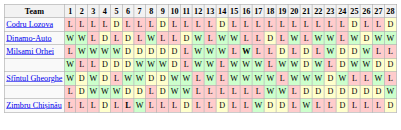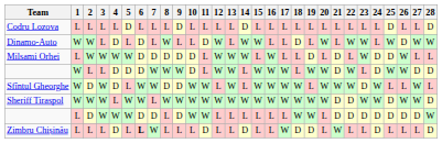 <table class="wikitable" style="font-size:85%; text-align: center">
 <tr>
 <th>Team</th>
 <th>1</th>
 <th>2</th>
 <th>3</th>
 <th>4</th>
 <th>5</th>
 <th>6</th>
 <th>7</th>
 <th>8</th>
 <th>9</th>
 <th>10</th>
 <th>11</th>
 <th>12</th>
 <th>13</th>
 <th>14</th>
 <th>15</th>
 <th>16</th>
 <th>17</th>
 <th>18</th>
 <th>19</th>
 <th>20</th>
 <th>21</th>
 <th>22</th>
 <th>23</th>
 <th>24</th>
 <th>25</th>
 <th>26</th>
 <th>27</th>
 <th>28</th>
 </tr>
 <tr>
 <td align="left"><a href='#'>Codru Lozova</a></td>
 <td style="width:10px; background:#FFCCCC;">L</td>
 <td style="width:10px; background:#FFCCCC;">L</td>
 <td style="width:10px; background:#FFCCCC;">L</td>
 <td style="width:10px; background:#FFCCCC;">L</td>
 <td style="width:10px; background:#FFFFCC;">D</td>
 <td style="width:10px; background:#FFCCCC;">L</td>
 <td style="width:10px; background:#FFCCCC;">L</td>
 <td style="width:10px; background:#FFCCCC;">L</td>
 <td style="width:10px; background:#FFFFCC;">D</td>
 <td style="width:10px; background:#FFCCCC;">L</td>
 <td style="width:10px; background:#FFCCCC;">L</td>
 <td style="width:10px; background:#FFCCCC;">L</td>
 <td style="width:10px; background:#FFCCCC;">L</td>
 <td style="width:10px; background:#FFFFCC;">D</td>
 <td style="width:10px; background:#FFCCCC;">L</td>
 <td style="width:10px; background:#FFCCCC;">L</td>
 <td style="width:10px; background:#FFCCCC;">L</td>
 <td style="width:10px; background:#FFCCCC;">L</td>
 <td style="width:10px; background:#FFCCCC;">L</td>
 <td style="width:10px; background:#FFCCCC;">L</td>
 <td style="width:10px; background:#FFCCCC;">L</td>
 <td style="width:10px; background:#FFCCCC;">L</td>
 <td style="width:10px; background:#FFCCCC;">L</td>
 <td style="width:10px; background:#FFCCCC;">L</td>
 <td style="width:10px; background:#FFFFCC;">D</td>
 <td style="width:10px; background:#FFCCCC;">L</td>
 <td style="width:10px; background:#FFCCCC;">L</td>
 <td style="width:10px; background:#FFFFCC;">D</td>
 </tr>
 <tr>
 <td align="left"><a href='#'>Dinamo-Auto</a></td>
 <td style="width:10px; background:#CCFFCC;">W</td>
 <td style="width:10px; background:#CCFFCC;">W</td>
 <td style="width:10px; background:#FFCCCC;">L</td>
 <td style="width:10px; background:#FFFFCC;">D</td>
 <td style="width:10px; background:#FFCCCC;">L</td>
 <td style="width:10px; background:#FFFFCC;">D</td>
 <td style="width:10px; background:#FFCCCC;">L</td>
 <td style="width:10px; background:#CCFFCC;">W</td>
 <td style="width:10px; background:#FFCCCC;">L</td>
 <td style="width:10px; background:#FFCCCC;">L</td>
 <td style="width:10px; background:#FFFFCC;">D</td>
 <td style="width:10px; background:#CCFFCC;">W</td>
 <td style="width:10px; background:#FFCCCC;">L</td>
 <td style="width:10px; background:#CCFFCC;">W</td>
 <td style="width:10px; background:#CCFFCC;">W</td>
 <td style="width:10px; background:#FFCCCC;">L</td>
 <td style="width:10px; background:#FFCCCC;">L</td>
 <td style="width:10px; background:#FFFFCC;">D</td>
 <td style="width:10px; background:#FFCCCC;">L</td>
 <td style="width:10px; background:#CCFFCC;">W</td>
 <td style="width:10px; background:#FFCCCC;">L</td>
 <td style="width:10px; background:#CCFFCC;">W</td>
 <td style="width:10px; background:#CCFFCC;">W</td>
 <td style="width:10px; background:#FFCCCC;">L</td>
 <td style="width:10px; background:#CCFFCC;">W</td>
 <td style="width:10px; background:#FFFFCC;">D</td>
 <td style="width:10px; background:#CCFFCC;">W</td>
 <td style="width:10px; background:#CCFFCC;">W</td>
 </tr>
 <tr>
 <td align="left"><a href='#'>Milsami Orhei</a></td>
 <td style="width:10px; background:#FFCCCC;">L</td>
 <td style="width:10px; background:#CCFFCC;">W</td>
 <td style="width:10px; background:#CCFFCC;">W</td>
 <td style="width:10px; background:#CCFFCC;">W</td>
 <td style="width:10px; background:#CCFFCC;">W</td>
 <td style="width:10px; background:#FFFFCC;">D</td>
 <td style="width:10px; background:#FFFFCC;">D</td>
 <td style="width:10px; background:#FFFFCC;">D</td>
 <td style="width:10px; background:#FFFFCC;">D</td>
 <td style="width:10px; background:#FFFFCC;">D</td>
 <td style="width:10px; background:#FFCCCC;">L</td>
 <td style="width:10px; background:#CCFFCC;">W</td>
 <td style="width:10px; background:#CCFFCC;">W</td>
 <td style="width:10px; background:#CCFFCC;">W</td>
 <td style="width:10px; background:#FFCCCC;">L</td>
-<td style="width:10px; background:#CCFFCC;"><strong>W</strong></td>
+<td style="width:10px; background:#CCFFCC;">W</td>
 <td style="width:10px; background:#FFCCCC;">L</td>
 <td style="width:10px; background:#FFCCCC;">L</td>
 <td style="width:10px; background:#FFFFCC;">D</td>
 <td style="width:10px; background:#FFCCCC;">L</td>
 <td style="width:10px; background:#FFFFCC;">D</td>
 <td style="width:10px; background:#FFCCCC;">L</td>
 <td style="width:10px; background:#CCFFCC;">W</td>
 <td style="width:10px; background:#FFFFCC;">D</td>
 <td style="width:10px; background:#FFFFCC;">D</td>
 <td style="width:10px; background:#CCFFCC;">W</td>
 <td style="width:10px; background:#FFCCCC;">L</td>
 <td style="width:10px; background:#FFCCCC;">L</td>
 </tr>
 <tr>
 <td align="left"></td>
 <td style="width:10px; background:#CCFFCC;">W</td>
 <td style="width:10px; background:#FFCCCC;">L</td>
 <td style="width:10px; background:#FFCCCC;">L</td>
 <td style="width:10px; background:#FFFFCC;">D</td>
 <td style="width:10px; background:#FFFFCC;">D</td>
 <td style="width:10px; background:#FFFFCC;">D</td>
 <td style="width:10px; background:#CCFFCC;">W</td>
 <td style="width:10px; background:#CCFFCC;">W</td>
 <td style="width:10px; background:#CCFFCC;">W</td>
 <td style="width:10px; background:#FFFFCC;">D</td>
 <td style="width:10px; background:#FFCCCC;">L</td>
 <td style="width:10px; background:#CCFFCC;">W</td>
 <td style="width:10px; background:#CCFFCC;">W</td>
 <td style="width:10px; background:#FFCCCC;">L</td>
 <td style="width:10px; background:#CCFFCC;">W</td>
 <td style="width:10px; background:#CCFFCC;">W</td>
 <td style="width:10px; background:#CCFFCC;">W</td>
 <td style="width:10px; background:#FFCCCC;">L</td>
 <td style="width:10px; background:#CCFFCC;">W</td>
 <td style="width:10px; background:#CCFFCC;">W</td>
 <td style="width:10px; background:#FFFFCC;">D</td>
 <td style="width:10px; background:#CCFFCC;">W</td>
 <td style="width:10px; background:#FFCCCC;">L</td>
 <td style="width:10px; background:#FFFFCC;">D</td>
 <td style="width:10px; background:#CCFFCC;">W</td>
 <td style="width:10px; background:#CCFFCC;">W</td>
 <td style="width:10px; background:#FFFFCC;">D</td>
 <td style="width:10px; background:#FFFFCC;">D</td>
 </tr>
 <tr>
 <td align="left"><a href='#'>Sfîntul Gheorghe</a></td>
 <td style="width:10px; background:#CCFFCC;">W</td>
 <td style="width:10px; background:#FFFFCC;">D</td>
 <td style="width:10px; background:#CCFFCC;">W</td>
 <td style="width:10px; background:#FFFFCC;">D</td>
 <td style="width:10px; background:#FFCCCC;">L</td>
 <td style="width:10px; background:#CCFFCC;">W</td>
 <td style="width:10px; background:#CCFFCC;">W</td>
 <td style="width:10px; background:#FFFFCC;">D</td>
 <td style="width:10px; background:#FFFFCC;">D</td>
 <td style="width:10px; background:#CCFFCC;">W</td>
 <td style="width:10px; background:#CCFFCC;">W</td>
 <td style="width:10px; background:#FFCCCC;">L</td>
 <td style="width:10px; background:#CCFFCC;">W</td>
 <td style="width:10px; background:#FFCCCC;">L</td>
 <td style="width:10px; background:#CCFFCC;">W</td>
 <td style="width:10px; background:#CCFFCC;">W</td>
 <td style="width:10px; background:#CCFFCC;">W</td>
 <td style="width:10px; background:#CCFFCC;">W</td>
 <td style="width:10px; background:#FFCCCC;">L</td>
 <td style="width:10px; background:#CCFFCC;">W</td>
 <td style="width:10px; background:#CCFFCC;">W</td>
 <td style="width:10px; background:#CCFFCC;">W</td>
 <td style="width:10px; background:#FFFFCC;">D</td>
 <td style="width:10px; background:#CCFFCC;">W</td>
 <td style="width:10px; background:#FFCCCC;">L</td>
 <td style="width:10px; background:#FFCCCC;">L</td>
 <td style="width:10px; background:#CCFFCC;">W</td>
 <td style="width:10px; background:#FFCCCC;">L</td>
 </tr>
 <tr>
+<td align="left"><a href='#'>Sheriff Tiraspol</a></td>
+<td style="width:10px; background:#CCFFCC;">W</td>
+<td style="width:10px; background:#CCFFCC;">W</td>
+<td style="width:10px; background:#CCFFCC;">W</td>
+<td style="width:10px; background:#FFCCCC;">L</td>
+<td style="width:10px; background:#CCFFCC;">W</td>
+<td style="width:10px; background:#CCFFCC;">W</td>
+<td style="width:10px; background:#FFCCCC;">L</td>
+<td style="width:10px; background:#CCFFCC;">W</td>
+<td style="width:10px; background:#CCFFCC;">W</td>
+<td style="width:10px; background:#CCFFCC;">W</td>
+<td style="width:10px; background:#CCFFCC;">W</td>
+<td style="width:10px; background:#CCFFCC;">W</td>
+<td style="width:10px; background:#CCFFCC;">W</td>
+<td style="width:10px; background:#CCFFCC;">W</td>
+<td style="width:10px; background:#CCFFCC;">W</td>
+<td style="width:10px; background:#CCFFCC;">W</td>
+<td style="width:10px; background:#CCFFCC;">W</td>
+<td style="width:10px; background:#CCFFCC;">W</td>
+<td style="width:10px; background:#CCFFCC;">W</td>
+<td style="width:10px; background:#CCFFCC;">W</td>
+<td style="width:10px; background:#FFFFCC;">D</td>
+<td style="width:10px; background:#FFFFCC;">D</td>
+<td style="width:10px; background:#CCFFCC;">W</td>
+<td style="width:10px; background:#CCFFCC;">W</td>
+<td style="width:10px; background:#FFFFCC;">D</td>
+<td style="width:10px; background:#CCFFCC;">W</td>
+<td style="width:10px; background:#CCFFCC;">W</td>
+<td style="width:10px; background:#FFFFCC;">D</td>
+</tr>
+<tr>
 <td align="left"></td>
 <td style="width:10px; background:#FFCCCC;">L</td>
 <td style="width:10px; background:#FFFFCC;">D</td>
 <td style="width:10px; background:#CCFFCC;">W</td>
 <td style="width:10px; background:#CCFFCC;">W</td>
 <td style="width:10px; background:#CCFFCC;">W</td>
 <td style="width:10px; background:#FFFFCC;">D</td>
 <td style="width:10px; background:#FFFFCC;">D</td>
 <td style="width:10px; background:#FFCCCC;">L</td>
 <td style="width:10px; background:#FFFFCC;">D</td>
 <td style="width:10px; background:#CCFFCC;">W</td>
 <td style="width:10px; background:#CCFFCC;">W</td>
 <td style="width:10px; background:#FFCCCC;">L</td>
 <td style="width:10px; background:#FFCCCC;">L</td>
 <td style="width:10px; background:#FFCCCC;">L</td>
 <td style="width:10px; background:#FFCCCC;">L</td>
 <td style="width:10px; background:#FFCCCC;">L</td>
 <td style="width:10px; background:#FFCCCC;">L</td>
 <td style="width:10px; background:#CCFFCC;">W</td>
 <td style="width:10px; background:#CCFFCC;">W</td>
 <td style="width:10px; background:#FFCCCC;">L</td>
 <td style="width:10px; background:#FFFFCC;">D</td>
 <td style="width:10px; background:#FFFFCC;">D</td>
 <td style="width:10px; background:#FFFFCC;">D</td>
 <td style="width:10px; background:#FFFFCC;">D</td>
 <td style="width:10px; background:#FFFFCC;">D</td>
 <td style="width:10px; background:#FFFFCC;">D</td>
 <td style="width:10px; background:#FFFFCC;">D</td>
 <td style="width:10px; background:#CCFFCC;">W</td>
 </tr>
 <tr>
 <td align="left"><a href='#'>Zimbru Chișinău</a></td>
 <td style="width:10px; background:#FFCCCC;">L</td>
 <td style="width:10px; background:#FFCCCC;">L</td>
 <td style="width:10px; background:#FFCCCC;">L</td>
 <td style="width:10px; background:#FFFFCC;">D</td>
 <td style="width:10px; background:#FFCCCC;">L</td>
 <td style="width:10px; background:#FFCCCC;"><strong>L</strong></td>
 <td style="width:10px; background:#CCFFCC;">W</td>
 <td style="width:10px; background:#FFCCCC;">L</td>
 <td style="width:10px; background:#FFCCCC;">L</td>
 <td style="width:10px; background:#FFCCCC;">L</td>
 <td style="width:10px; background:#FFFFCC;">D</td>
 <td style="width:10px; background:#FFCCCC;">L</td>
 <td style="width:10px; background:#FFCCCC;">L</td>
 <td style="width:10px; background:#FFFFCC;">D</td>
 <td style="width:10px; background:#FFCCCC;">L</td>
 <td style="width:10px; background:#FFCCCC;">L</td>
 <td style="width:10px; background:#CCFFCC;">W</td>
 <td style="width:10px; background:#FFFFCC;">D</td>
 <td style="width:10px; background:#FFFFCC;">D</td>
 <td style="width:10px; background:#FFCCCC;">L</td>
 <td style="width:10px; background:#CCFFCC;">W</td>
 <td style="width:10px; background:#FFCCCC;">L</td>
 <td style="width:10px; background:#FFCCCC;">L</td>
 <td style="width:10px; background:#FFFFCC;">D</td>
 <td style="width:10px; background:#FFCCCC;">L</td>
 <td style="width:10px; background:#FFCCCC;">L</td>
 <td style="width:10px; background:#FFCCCC;">L</td>
 <td style="width:10px; background:#FFFFCC;">D</td>
 </tr>
 </table>
